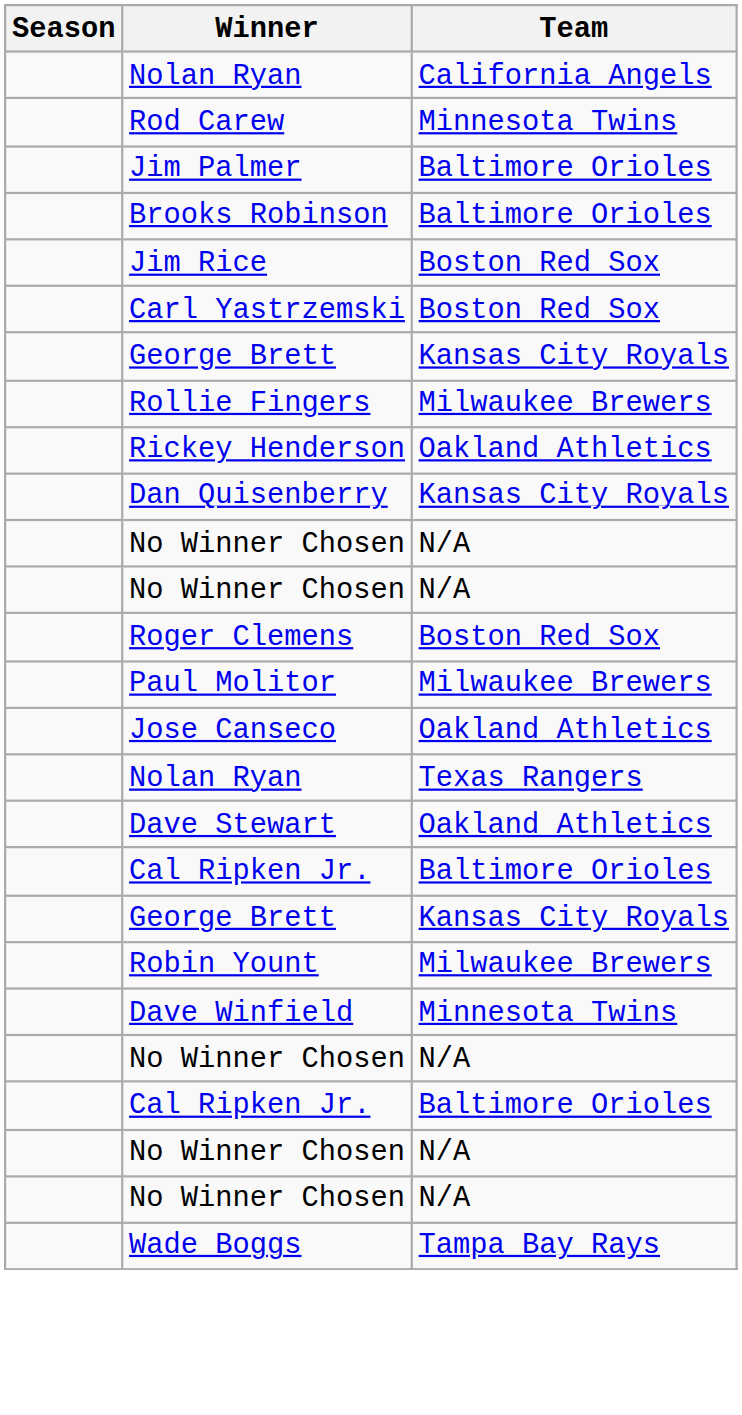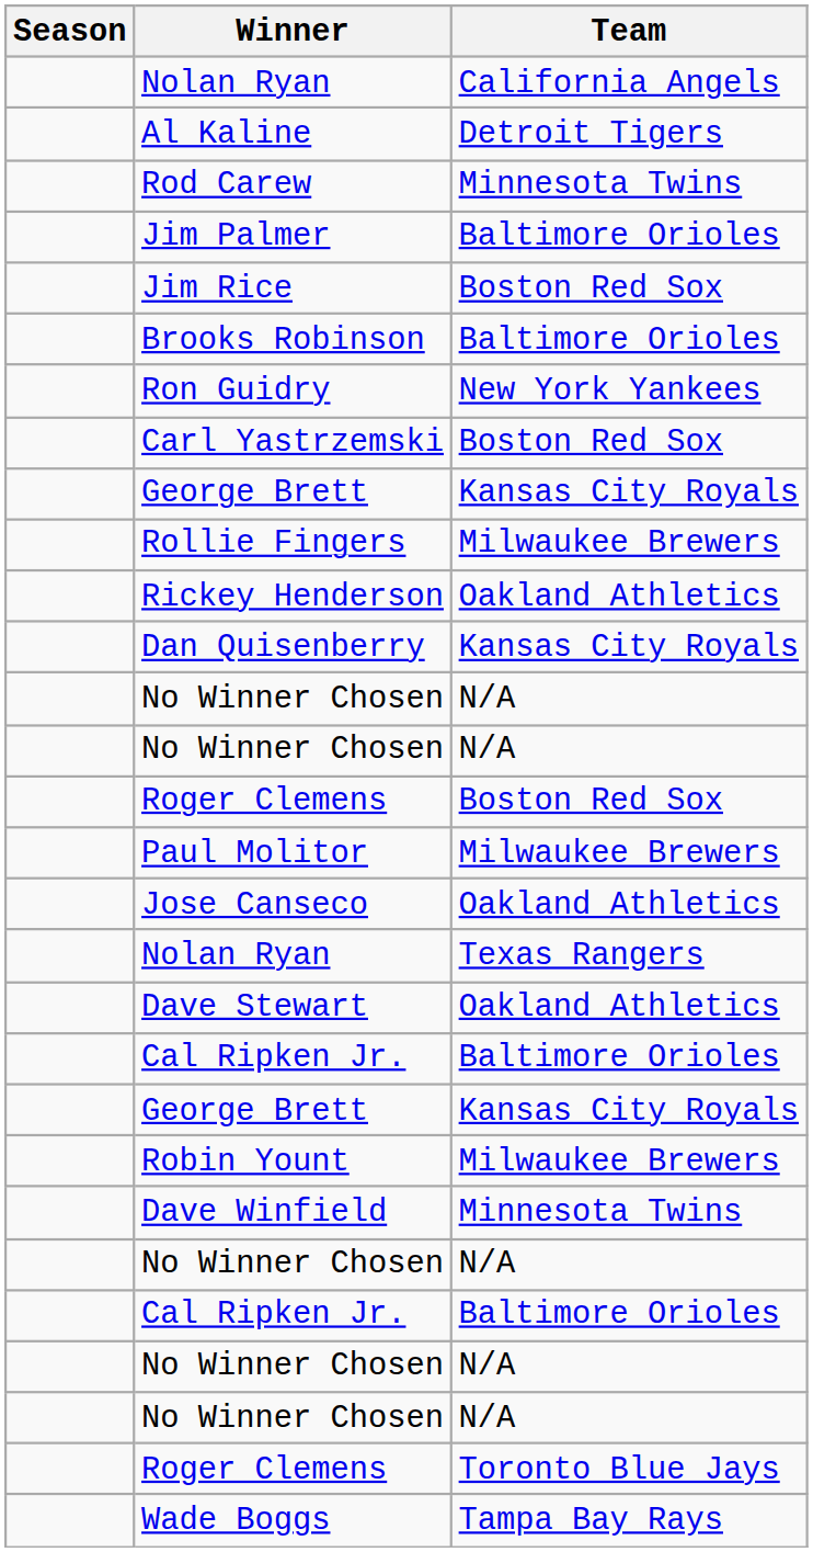 <table class="wikitable">
 <tr>
 <th>Season</th>
 <th>Winner</th>
 <th>Team</th>
 </tr>
 <tr>
 <td></td>
 <td><a href='#'>Nolan Ryan</a></td>
 <td><a href='#'>California Angels</a></td>
 </tr>
 <tr>
 <td></td>
+<td><a href='#'>Al Kaline</a></td>
+<td><a href='#'>Detroit Tigers</a></td>
+</tr>
+<tr>
+<td></td>
 <td><a href='#'>Rod Carew</a></td>
 <td><a href='#'>Minnesota Twins</a></td>
 </tr>
 <tr>
 <td></td>
 <td><a href='#'>Jim Palmer</a></td>
 <td><a href='#'>Baltimore Orioles</a></td>
 </tr>
 <tr>
 <td></td>
+<td><a href='#'>Jim Rice</a></td>
+<td><a href='#'>Boston Red Sox</a></td>
+</tr>
+<tr>
+<td></td>
 <td><a href='#'>Brooks Robinson</a></td>
 <td><a href='#'>Baltimore Orioles</a></td>
 </tr>
 <tr>
 <td></td>
-<td><a href='#'>Jim Rice</a></td>
-<td><a href='#'>Boston Red Sox</a></td>
+<td><a href='#'>Ron Guidry</a></td>
+<td><a href='#'>New York Yankees</a></td>
 </tr>
 <tr>
 <td></td>
 <td><a href='#'>Carl Yastrzemski</a></td>
 <td><a href='#'>Boston Red Sox</a></td>
 </tr>
 <tr>
 <td></td>
 <td><a href='#'>George Brett</a></td>
 <td><a href='#'>Kansas City Royals</a></td>
 </tr>
 <tr>
 <td></td>
 <td><a href='#'>Rollie Fingers</a></td>
 <td><a href='#'>Milwaukee Brewers</a></td>
 </tr>
 <tr>
 <td></td>
 <td><a href='#'>Rickey Henderson</a></td>
 <td><a href='#'>Oakland Athletics</a></td>
 </tr>
 <tr>
 <td></td>
 <td><a href='#'>Dan Quisenberry</a></td>
 <td><a href='#'>Kansas City Royals</a></td>
 </tr>
 <tr>
 <td></td>
 <td>No Winner Chosen</td>
 <td>N/A</td>
 </tr>
 <tr>
 <td></td>
 <td>No Winner Chosen</td>
 <td>N/A</td>
 </tr>
 <tr>
 <td></td>
 <td><a href='#'>Roger Clemens</a></td>
 <td><a href='#'>Boston Red Sox</a></td>
 </tr>
 <tr>
 <td></td>
 <td><a href='#'>Paul Molitor</a></td>
 <td><a href='#'>Milwaukee Brewers</a></td>
 </tr>
 <tr>
 <td></td>
 <td><a href='#'>Jose Canseco</a></td>
 <td><a href='#'>Oakland Athletics</a></td>
 </tr>
 <tr>
 <td></td>
 <td><a href='#'>Nolan Ryan</a></td>
 <td><a href='#'>Texas Rangers</a></td>
 </tr>
 <tr>
 <td></td>
 <td><a href='#'>Dave Stewart</a></td>
 <td><a href='#'>Oakland Athletics</a></td>
 </tr>
 <tr>
 <td></td>
 <td><a href='#'>Cal Ripken Jr.</a></td>
 <td><a href='#'>Baltimore Orioles</a></td>
 </tr>
 <tr>
 <td></td>
 <td><a href='#'>George Brett</a></td>
 <td><a href='#'>Kansas City Royals</a></td>
 </tr>
 <tr>
 <td></td>
 <td><a href='#'>Robin Yount</a></td>
 <td><a href='#'>Milwaukee Brewers</a></td>
 </tr>
 <tr>
 <td></td>
 <td><a href='#'>Dave Winfield</a></td>
 <td><a href='#'>Minnesota Twins</a></td>
 </tr>
 <tr>
 <td></td>
 <td>No Winner Chosen</td>
 <td>N/A</td>
 </tr>
 <tr>
 <td></td>
 <td><a href='#'>Cal Ripken Jr.</a></td>
 <td><a href='#'>Baltimore Orioles</a></td>
 </tr>
 <tr>
 <td></td>
 <td>No Winner Chosen</td>
 <td>N/A</td>
 </tr>
 <tr>
 <td></td>
 <td>No Winner Chosen</td>
 <td>N/A</td>
 </tr>
 <tr>
 <td></td>
+<td><a href='#'>Roger Clemens</a></td>
+<td><a href='#'>Toronto Blue Jays</a></td>
+</tr>
+<tr>
+<td></td>
 <td><a href='#'>Wade Boggs</a></td>
 <td><a href='#'>Tampa Bay Rays</a></td>
 </tr>
 </table>
